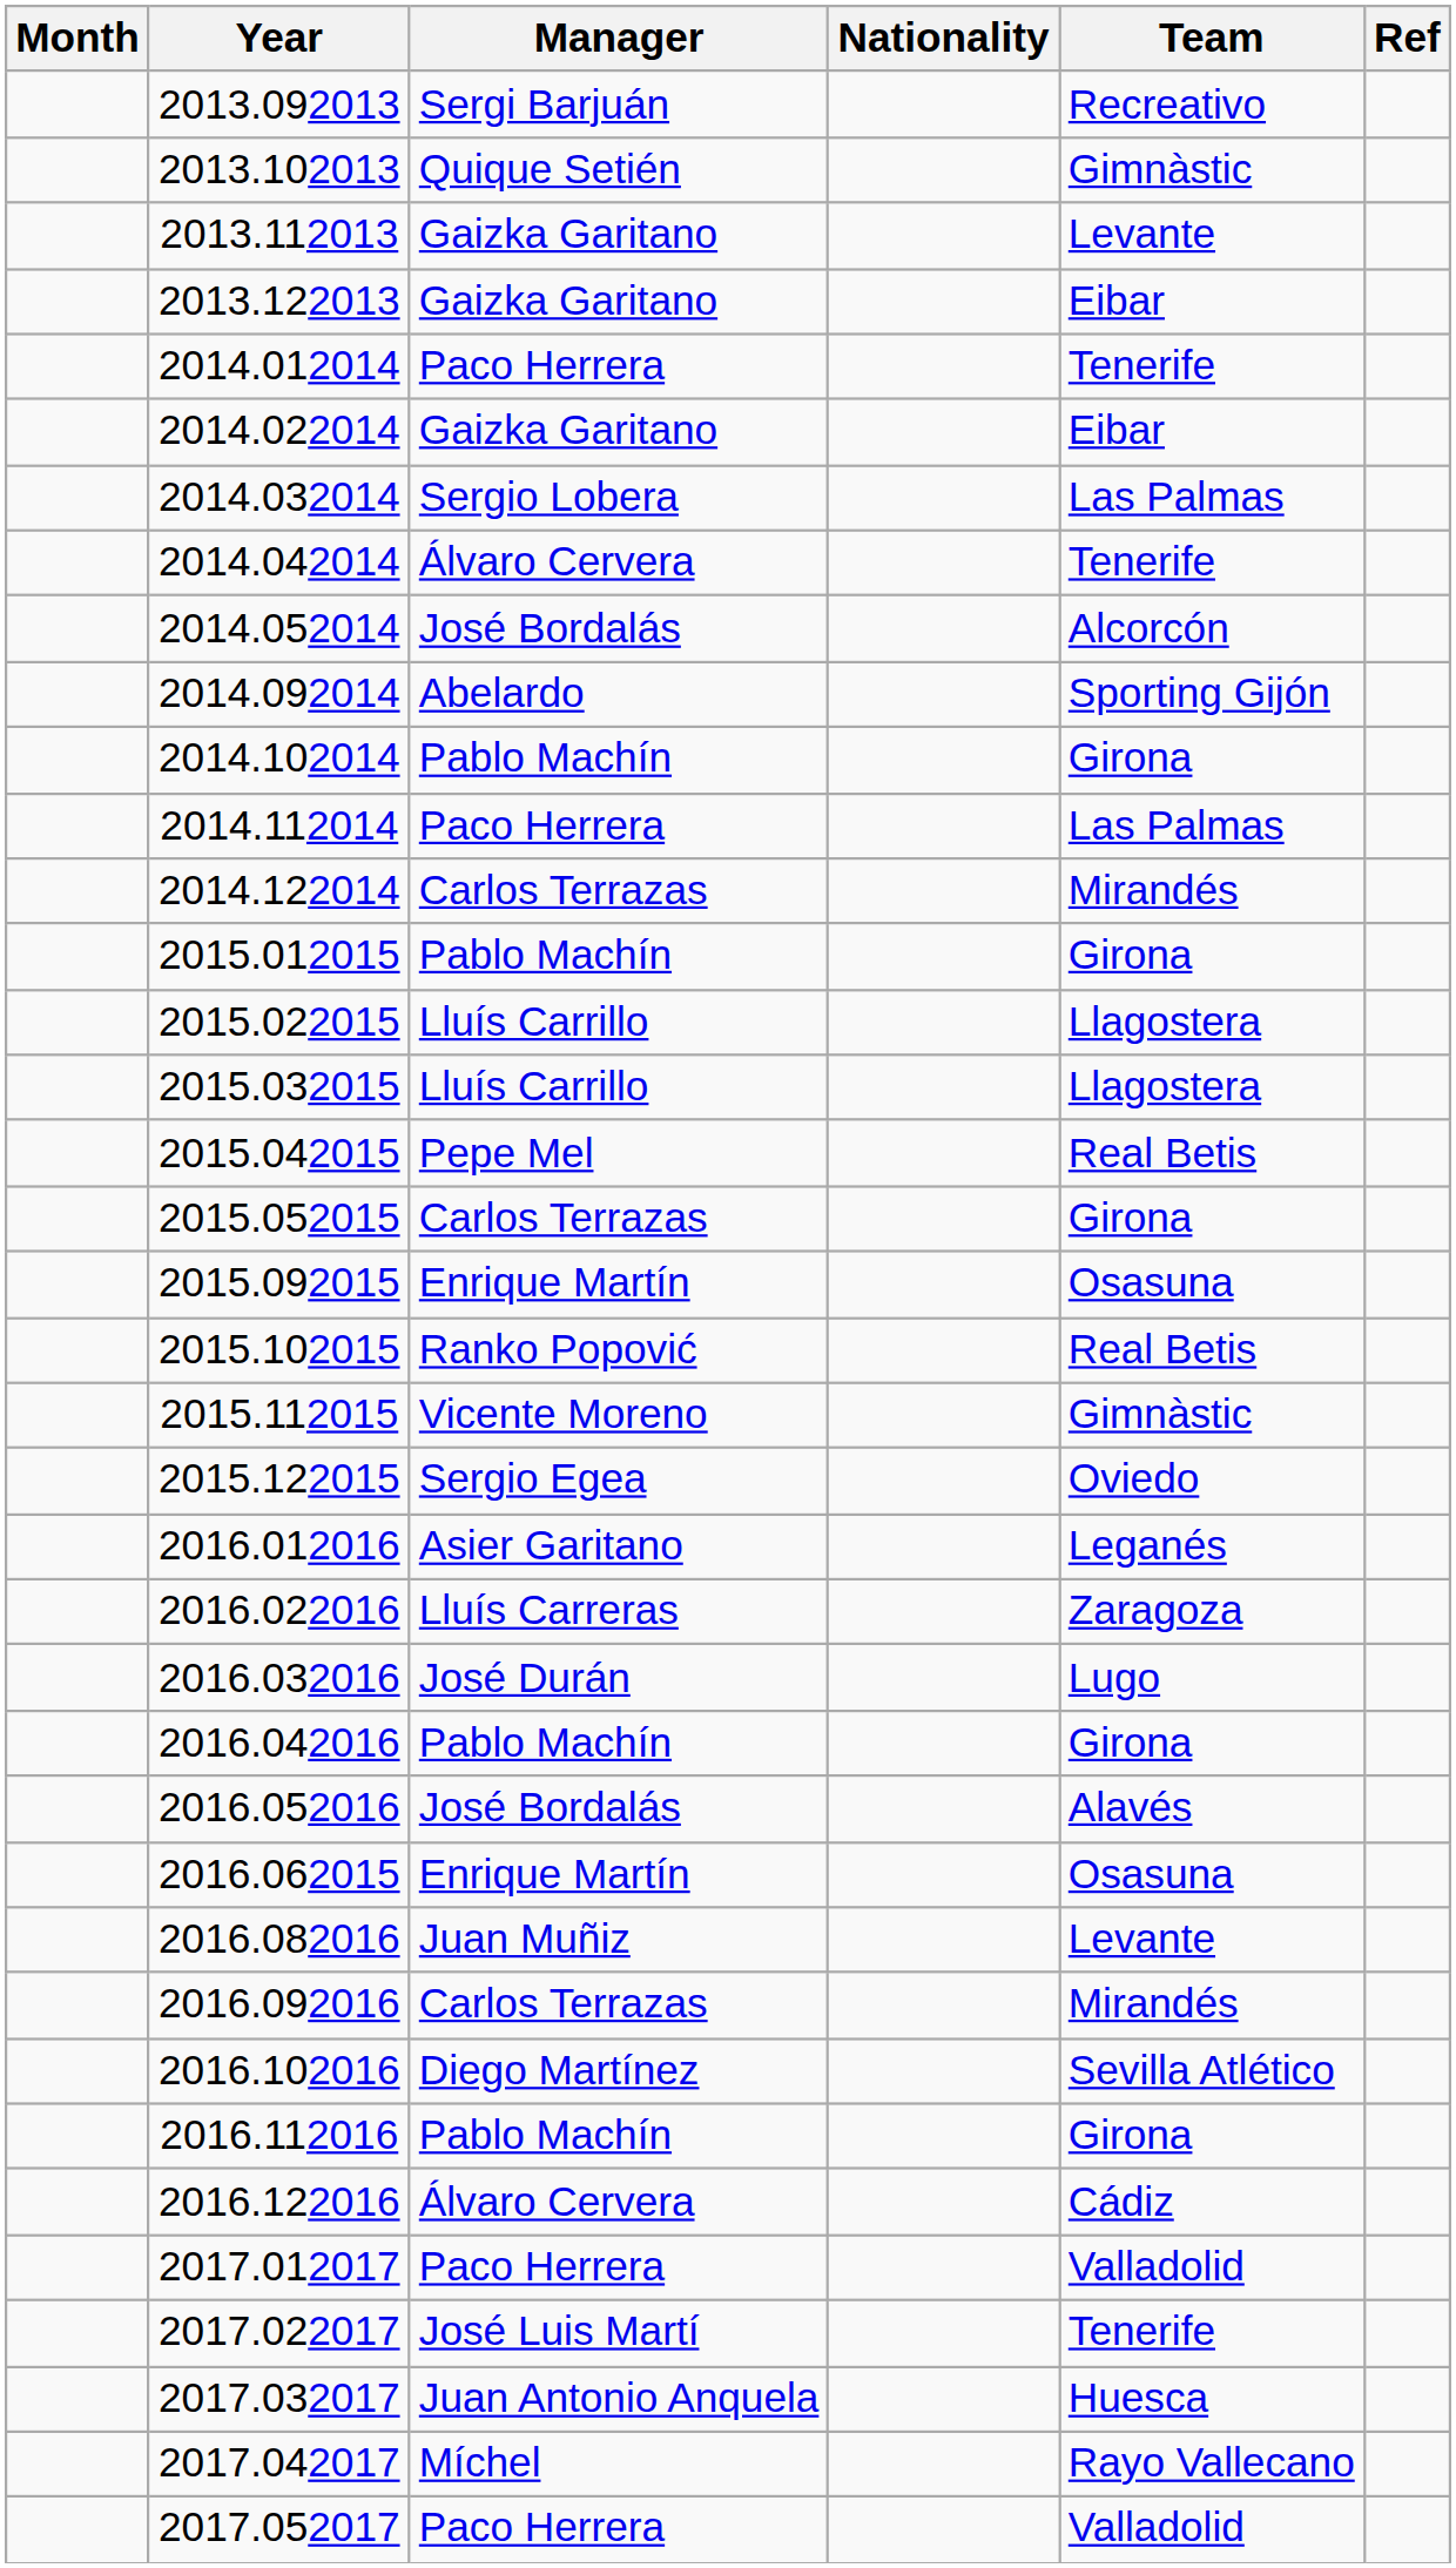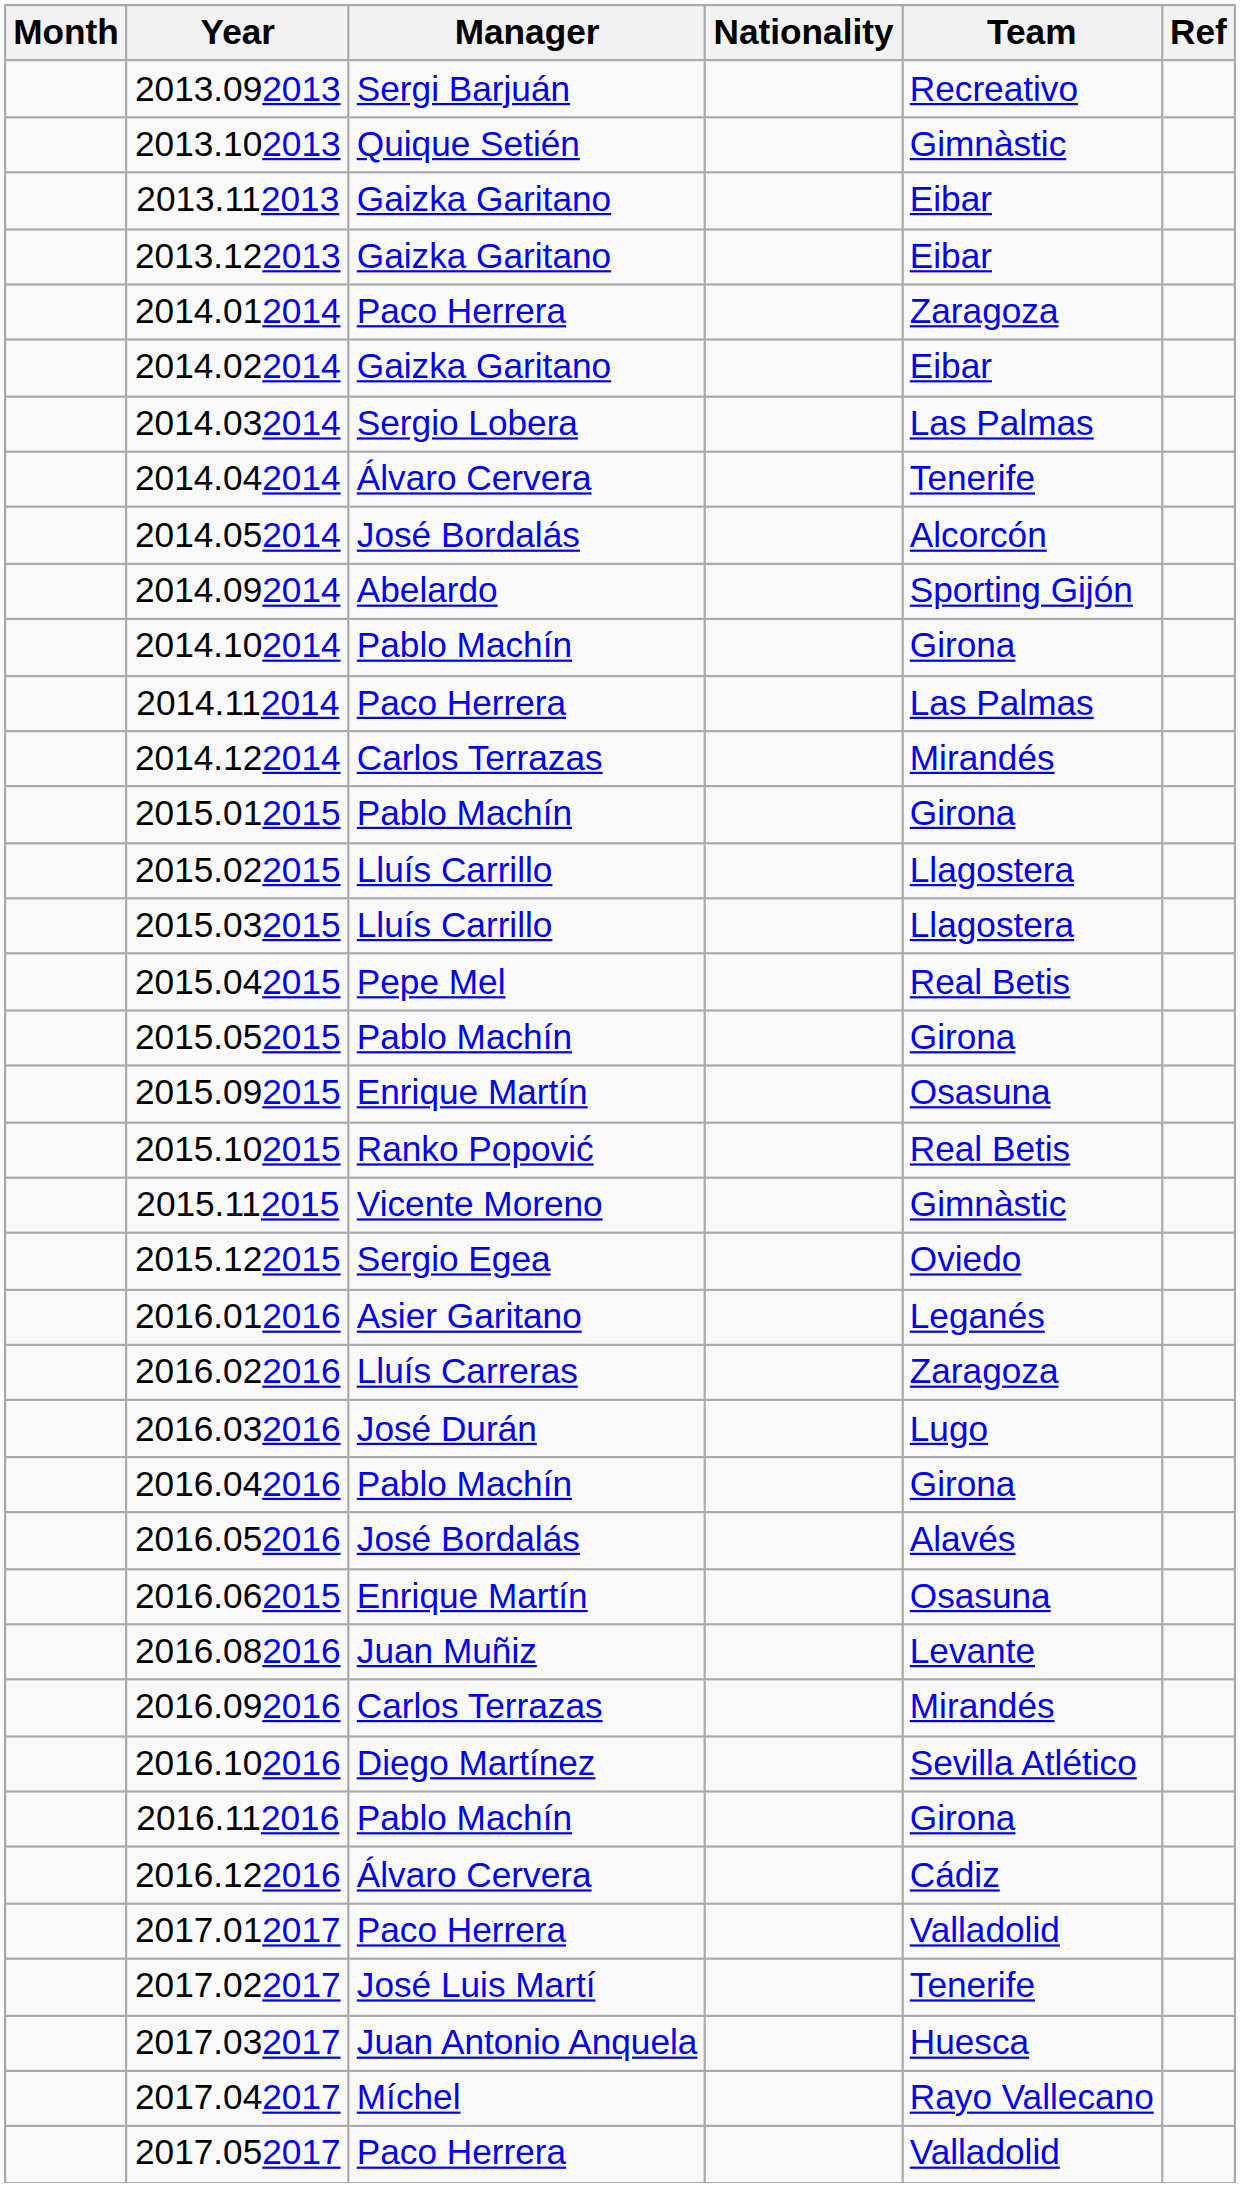 <table class="wikitable sortable">
 <tr>
 <th>Month</th>
 <th>Year</th>
 <th>Manager</th>
 <th>Nationality</th>
 <th>Team</th>
 <th class="unsortable">Ref</th>
 </tr>
 <tr>
 <td></td>
 <td align=center><span>2013.09</span><a href='#'>2013</a></td>
 <td><a href='#'>Sergi Barjuán</a></td>
 <td></td>
 <td><a href='#'>Recreativo</a></td>
 <td align="center"></td>
 </tr>
 <tr>
 <td></td>
 <td align=center><span>2013.10</span><a href='#'>2013</a></td>
 <td><a href='#'>Quique Setién</a></td>
 <td></td>
 <td><a href='#'>Gimnàstic</a></td>
 <td align="center"></td>
 </tr>
 <tr>
 <td></td>
 <td align=center><span>2013.11</span><a href='#'>2013</a></td>
 <td><a href='#'>Gaizka Garitano</a></td>
 <td></td>
-<td><a href='#'>Levante</a></td>
+<td><a href='#'>Eibar</a></td>
 <td align="center"></td>
 </tr>
 <tr>
 <td></td>
 <td align=center><span>2013.12</span><a href='#'>2013</a></td>
 <td><a href='#'>Gaizka Garitano</a></td>
 <td></td>
 <td><a href='#'>Eibar</a></td>
 <td align="center"></td>
 </tr>
 <tr>
 <td></td>
 <td align=center><span>2014.01</span><a href='#'>2014</a></td>
 <td><a href='#'>Paco Herrera</a></td>
 <td></td>
-<td><a href='#'>Tenerife</a></td>
+<td><a href='#'>Zaragoza</a></td>
 <td align="center"></td>
 </tr>
 <tr>
 <td></td>
 <td align=center><span>2014.02</span><a href='#'>2014</a></td>
 <td><a href='#'>Gaizka Garitano</a></td>
 <td></td>
 <td><a href='#'>Eibar</a></td>
 <td align="center"></td>
 </tr>
 <tr>
 <td></td>
 <td align=center><span>2014.03</span><a href='#'>2014</a></td>
 <td><a href='#'>Sergio Lobera</a></td>
 <td></td>
 <td><a href='#'>Las Palmas</a></td>
 <td align="center"></td>
 </tr>
 <tr>
 <td></td>
 <td align=center><span>2014.04</span><a href='#'>2014</a></td>
 <td><a href='#'>Álvaro Cervera</a></td>
 <td></td>
 <td><a href='#'>Tenerife</a></td>
 <td align="center"></td>
 </tr>
 <tr>
 <td></td>
 <td align=center><span>2014.05</span><a href='#'>2014</a></td>
 <td><a href='#'>José Bordalás</a></td>
 <td></td>
 <td><a href='#'>Alcorcón</a></td>
 <td align="center"></td>
 </tr>
 <tr>
 <td></td>
 <td align=center><span>2014.09</span><a href='#'>2014</a></td>
 <td><a href='#'>Abelardo</a></td>
 <td></td>
 <td><a href='#'>Sporting Gijón</a></td>
 <td align="center"></td>
 </tr>
 <tr>
 <td></td>
 <td align=center><span>2014.10</span><a href='#'>2014</a></td>
 <td><a href='#'>Pablo Machín</a></td>
 <td></td>
 <td><a href='#'>Girona</a></td>
 <td align="center"></td>
 </tr>
 <tr>
 <td></td>
 <td align=center><span>2014.11</span><a href='#'>2014</a></td>
 <td><a href='#'>Paco Herrera</a></td>
 <td></td>
 <td><a href='#'>Las Palmas</a></td>
 <td align=center></td>
 </tr>
 <tr>
 <td></td>
 <td align=center><span>2014.12</span><a href='#'>2014</a></td>
 <td><a href='#'>Carlos Terrazas</a></td>
 <td></td>
 <td><a href='#'>Mirandés</a></td>
 <td align="center"></td>
 </tr>
 <tr>
 <td></td>
 <td align=center><span>2015.01</span><a href='#'>2015</a></td>
 <td><a href='#'>Pablo Machín</a></td>
 <td></td>
 <td><a href='#'>Girona</a></td>
 <td align=center></td>
 </tr>
 <tr>
 <td></td>
 <td align=center><span>2015.02</span><a href='#'>2015</a></td>
 <td><a href='#'>Lluís Carrillo</a></td>
 <td></td>
 <td><a href='#'>Llagostera</a></td>
 <td align=center></td>
 </tr>
 <tr>
 <td></td>
 <td align=center><span>2015.03</span><a href='#'>2015</a></td>
 <td><a href='#'>Lluís Carrillo</a></td>
 <td></td>
 <td><a href='#'>Llagostera</a></td>
 <td align=center></td>
 </tr>
 <tr>
 <td></td>
 <td align=center><span>2015.04</span><a href='#'>2015</a></td>
 <td><a href='#'>Pepe Mel</a></td>
 <td></td>
 <td><a href='#'>Real Betis</a></td>
 <td align=center></td>
 </tr>
 <tr>
 <td></td>
 <td align=center><span>2015.05</span><a href='#'>2015</a></td>
-<td><a href='#'>Carlos Terrazas</a></td>
+<td><a href='#'>Pablo Machín</a></td>
 <td></td>
 <td><a href='#'>Girona</a></td>
 <td align=center></td>
 </tr>
 <tr>
 <td></td>
 <td align=center><span>2015.09</span><a href='#'>2015</a></td>
 <td><a href='#'>Enrique Martín</a></td>
 <td></td>
 <td><a href='#'>Osasuna</a></td>
 <td align=center></td>
 </tr>
 <tr>
 <td></td>
 <td align=center><span>2015.10</span><a href='#'>2015</a></td>
 <td><a href='#'>Ranko Popović</a></td>
 <td></td>
 <td><a href='#'>Real Betis</a></td>
 <td align=center></td>
 </tr>
 <tr>
 <td></td>
 <td align=center><span>2015.11</span><a href='#'>2015</a></td>
 <td><a href='#'>Vicente Moreno</a></td>
 <td></td>
 <td><a href='#'>Gimnàstic</a></td>
 <td align=center></td>
 </tr>
 <tr>
 <td></td>
 <td align=center><span>2015.12</span><a href='#'>2015</a></td>
 <td><a href='#'>Sergio Egea</a></td>
 <td></td>
 <td><a href='#'>Oviedo</a></td>
 <td align=center></td>
 </tr>
 <tr>
 <td></td>
 <td align=center><span>2016.01</span><a href='#'>2016</a></td>
 <td><a href='#'>Asier Garitano</a></td>
 <td></td>
 <td><a href='#'>Leganés</a></td>
 <td align=center></td>
 </tr>
 <tr>
 <td></td>
 <td align=center><span>2016.02</span><a href='#'>2016</a></td>
 <td><a href='#'>Lluís Carreras</a></td>
 <td></td>
 <td><a href='#'>Zaragoza</a></td>
 <td align=center></td>
 </tr>
 <tr>
 <td></td>
 <td align=center><span>2016.03</span><a href='#'>2016</a></td>
 <td><a href='#'>José Durán</a></td>
 <td></td>
 <td><a href='#'>Lugo</a></td>
 <td align=center></td>
 </tr>
 <tr>
 <td></td>
 <td align=center><span>2016.04</span><a href='#'>2016</a></td>
 <td><a href='#'>Pablo Machín</a></td>
 <td></td>
 <td><a href='#'>Girona</a></td>
 <td align=center></td>
 </tr>
 <tr>
 <td></td>
 <td align=center><span>2016.05</span><a href='#'>2016</a></td>
 <td><a href='#'>José Bordalás</a></td>
 <td></td>
 <td><a href='#'>Alavés</a></td>
 <td align=center></td>
 </tr>
 <tr>
 <td></td>
 <td align=center><span>2016.06</span><a href='#'>2015</a></td>
 <td><a href='#'>Enrique Martín</a></td>
 <td></td>
 <td><a href='#'>Osasuna</a></td>
 <td align=center></td>
 </tr>
 <tr>
 <td></td>
 <td align=center><span>2016.08</span><a href='#'>2016</a></td>
 <td><a href='#'>Juan Muñiz</a></td>
 <td></td>
 <td><a href='#'>Levante</a></td>
 <td align="center"></td>
 </tr>
 <tr>
 <td></td>
 <td align=center><span>2016.09</span><a href='#'>2016</a></td>
 <td><a href='#'>Carlos Terrazas</a></td>
 <td></td>
 <td><a href='#'>Mirandés</a></td>
 <td align="center"></td>
 </tr>
 <tr>
 <td></td>
 <td align=center><span>2016.10</span><a href='#'>2016</a></td>
 <td><a href='#'>Diego Martínez</a></td>
 <td></td>
 <td><a href='#'>Sevilla Atlético</a></td>
 <td align="center"></td>
 </tr>
 <tr>
 <td></td>
 <td align=center><span>2016.11</span><a href='#'>2016</a></td>
 <td><a href='#'>Pablo Machín</a></td>
 <td></td>
 <td><a href='#'>Girona</a></td>
 <td align=center></td>
 </tr>
 <tr>
 <td></td>
 <td align=center><span>2016.12</span><a href='#'>2016</a></td>
 <td><a href='#'>Álvaro Cervera</a></td>
 <td></td>
 <td><a href='#'>Cádiz</a></td>
 <td align=center></td>
 </tr>
 <tr>
 <td></td>
 <td align=center><span>2017.01</span><a href='#'>2017</a></td>
 <td><a href='#'>Paco Herrera</a></td>
 <td></td>
 <td><a href='#'>Valladolid</a></td>
 <td align=center></td>
 </tr>
 <tr>
 <td></td>
 <td align=center><span>2017.02</span><a href='#'>2017</a></td>
 <td><a href='#'>José Luis Martí</a></td>
 <td></td>
 <td><a href='#'>Tenerife</a></td>
 <td align=center></td>
 </tr>
 <tr>
 <td></td>
 <td align=center><span>2017.03</span><a href='#'>2017</a></td>
 <td><a href='#'>Juan Antonio Anquela</a></td>
 <td></td>
 <td><a href='#'>Huesca</a></td>
 <td align=center></td>
 </tr>
 <tr>
 <td></td>
 <td align=center><span>2017.04</span><a href='#'>2017</a></td>
 <td><a href='#'>Míchel</a></td>
 <td></td>
 <td><a href='#'>Rayo Vallecano</a></td>
 <td align=center></td>
 </tr>
 <tr>
 <td></td>
 <td align=center><span>2017.05</span><a href='#'>2017</a></td>
 <td><a href='#'>Paco Herrera</a></td>
 <td></td>
 <td><a href='#'>Valladolid</a></td>
 <td align=center></td>
 </tr>
 </table>
